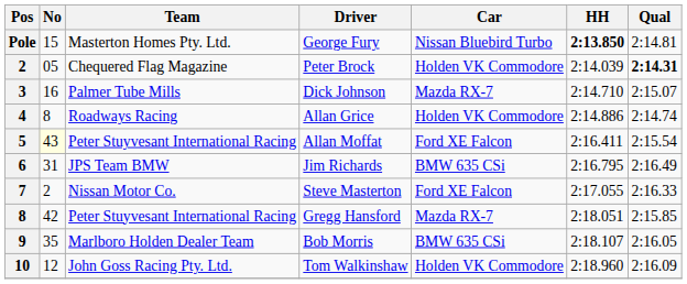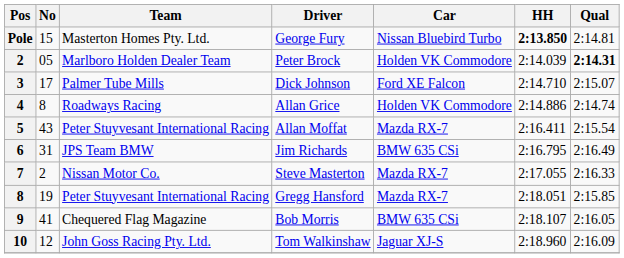 <table class="wikitable sortable" style="font-size: 95%;">
 <tr>
 <th>Pos</th>
 <th>No</th>
 <th>Team</th>
 <th>Driver</th>
 <th>Car</th>
 <th>HH</th>
 <th>Qual</th>
 </tr>
 <tr>
 <th>Pole</th>
 <td>15</td>
 <td>Masterton Homes Pty. Ltd.</td>
 <td> <a href='#'>George Fury</a></td>
 <td><a href='#'>Nissan Bluebird Turbo</a></td>
 <td><strong>2:13.850</strong></td>
 <td>2:14.81</td>
 </tr>
 <tr>
 <th>2</th>
 <td>05</td>
-<td>Chequered Flag Magazine</td>
+<td><a href='#'>Marlboro Holden Dealer Team</a></td>
 <td> <a href='#'>Peter Brock</a></td>
 <td><a href='#'>Holden VK Commodore</a></td>
 <td>2:14.039</td>
 <td><strong>2:14.31</strong></td>
 </tr>
 <tr>
 <th>3</th>
-<td>16</td>
+<td>17</td>
 <td><a href='#'>Palmer Tube Mills</a></td>
 <td> <a href='#'>Dick Johnson</a></td>
-<td><a href='#'>Mazda RX-7</a></td>
+<td><a href='#'>Ford XE Falcon</a></td>
 <td>2:14.710</td>
 <td>2:15.07</td>
 </tr>
 <tr>
 <th>4</th>
 <td>8</td>
 <td><a href='#'>Roadways Racing</a></td>
 <td> <a href='#'>Allan Grice</a></td>
 <td><a href='#'>Holden VK Commodore</a></td>
 <td>2:14.886</td>
 <td>2:14.74</td>
 </tr>
 <tr>
 <th>5</th>
-<td style="background: lightyellow;">43</td>
+<td>43</td>
 <td><a href='#'>Peter Stuyvesant International Racing</a></td>
 <td> <a href='#'>Allan Moffat</a></td>
-<td><a href='#'>Ford XE Falcon</a></td>
+<td><a href='#'>Mazda RX-7</a></td>
 <td>2:16.411</td>
 <td>2:15.54</td>
 </tr>
 <tr>
 <th>6</th>
 <td>31</td>
 <td><a href='#'>JPS Team BMW</a></td>
 <td> <a href='#'>Jim Richards</a></td>
 <td><a href='#'>BMW 635 CSi</a></td>
 <td>2:16.795</td>
 <td>2:16.49</td>
 </tr>
 <tr>
 <th>7</th>
 <td>2</td>
 <td><a href='#'>Nissan Motor Co.</a></td>
 <td> <a href='#'>Steve Masterton</a></td>
-<td><a href='#'>Ford XE Falcon</a></td>
+<td><a href='#'>Mazda RX-7</a></td>
 <td>2:17.055</td>
 <td>2:16.33</td>
 </tr>
 <tr>
 <th>8</th>
-<td>42</td>
+<td>19</td>
 <td><a href='#'>Peter Stuyvesant International Racing</a></td>
 <td> <a href='#'>Gregg Hansford</a></td>
 <td><a href='#'>Mazda RX-7</a></td>
 <td>2:18.051</td>
 <td>2:15.85</td>
 </tr>
 <tr>
 <th>9</th>
-<td>35</td>
-<td><a href='#'>Marlboro Holden Dealer Team</a></td>
+<td>41</td>
+<td>Chequered Flag Magazine</td>
 <td> <a href='#'>Bob Morris</a></td>
 <td><a href='#'>BMW 635 CSi</a></td>
 <td>2:18.107</td>
 <td>2:16.05</td>
 </tr>
 <tr>
 <th>10</th>
 <td>12</td>
 <td><a href='#'>John Goss Racing Pty. Ltd.</a></td>
 <td> <a href='#'>Tom Walkinshaw</a></td>
-<td><a href='#'>Holden VK Commodore</a></td>
+<td><a href='#'>Jaguar XJ-S</a></td>
 <td>2:18.960</td>
 <td>2:16.09</td>
 </tr>
 <tr>
 </tr>
 </table>
